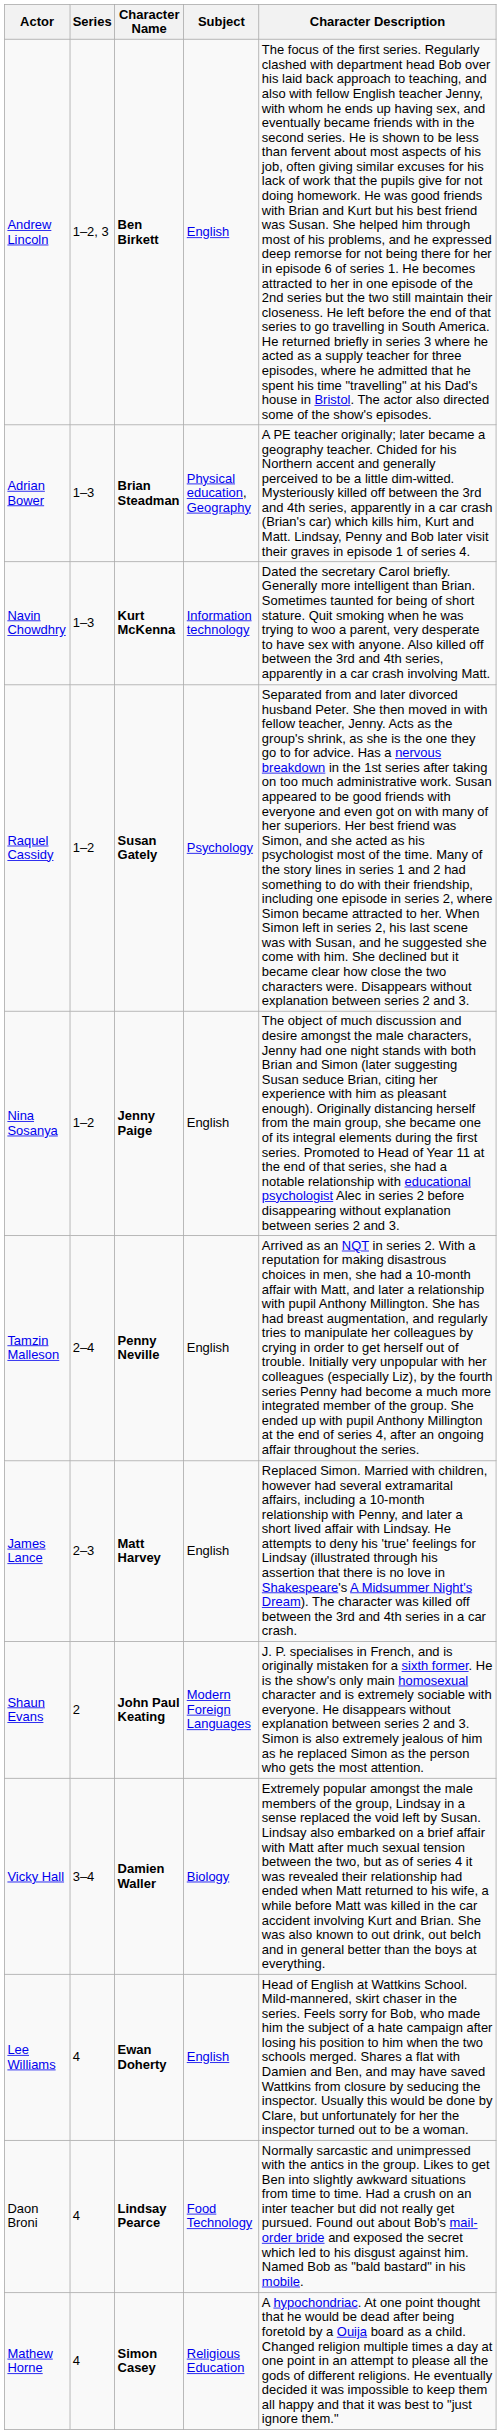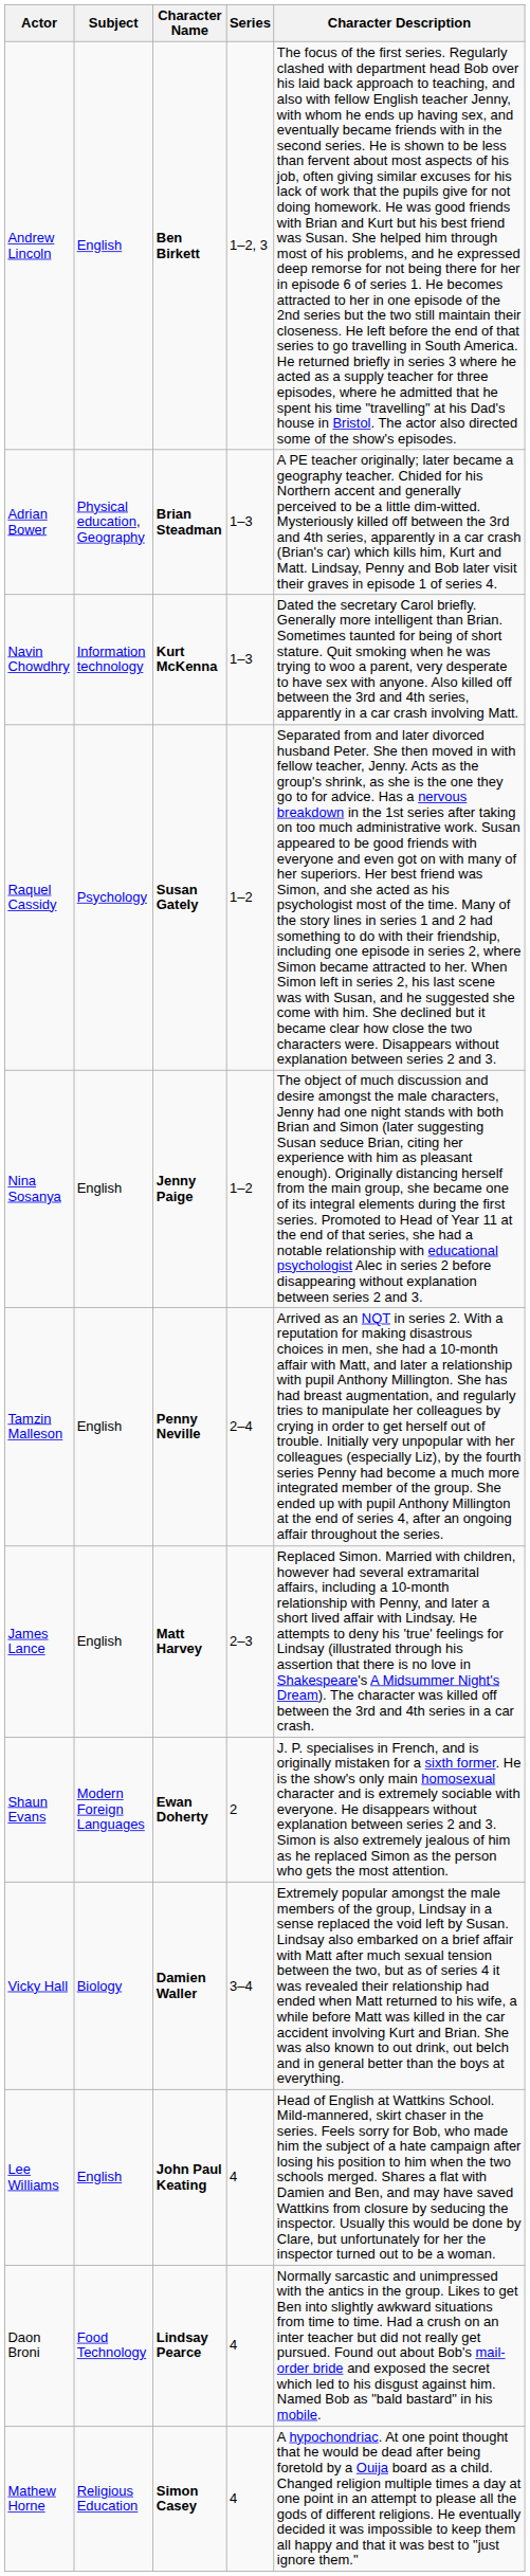 <table class="wikitable">
 <tr>
 <th>Actor</th>
+<th>Subject</th>
+<th>Character Name</th>
 <th>Series</th>
-<th>Character Name</th>
-<th>Subject</th>
 <th>Character Description</th>
 </tr>
 <tr>
 <td><a href='#'>Andrew Lincoln</a></td>
+<td><a href='#'>English</a></td>
+<td><strong>Ben Birkett</strong></td>
 <td>1–2, 3</td>
-<td><strong>Ben Birkett</strong></td>
-<td><a href='#'>English</a></td>
 <td>The focus of the first series. Regularly clashed with department head Bob over his laid back approach to teaching, and also with fellow English teacher Jenny, with whom he ends up having sex, and eventually became friends with in the second series.  He is shown to be less than fervent about most aspects of his job, often giving similar excuses for his lack of work that the pupils give for not doing homework.  He was good friends with Brian and Kurt but his best friend was Susan. She helped him through most of his problems, and he expressed deep remorse for not being there for her in episode 6 of series 1. He becomes attracted to her in one episode of the 2nd series but the two still maintain their closeness. He left before the end of that series to go travelling in South America. He returned briefly in series 3 where he acted as a supply teacher for three episodes, where he admitted that he spent his time "travelling" at his Dad's house in <a href='#'>Bristol</a>. The actor also directed some of the show's episodes.</td>
 </tr>
 <tr>
 <td><a href='#'>Adrian Bower</a></td>
+<td><a href='#'>Physical education</a>, <a href='#'>Geography</a></td>
+<td><strong>Brian Steadman</strong></td>
 <td>1–3</td>
-<td><strong>Brian Steadman</strong></td>
-<td><a href='#'>Physical education</a>, <a href='#'>Geography</a></td>
 <td>A PE teacher originally; later became a geography teacher. Chided for his Northern accent and generally perceived to be a little dim-witted. Mysteriously killed off between the 3rd and 4th series, apparently in a car crash (Brian's car) which kills him, Kurt and Matt. Lindsay, Penny and Bob later visit their graves in episode 1 of series 4.</td>
 </tr>
 <tr>
 <td><a href='#'>Navin Chowdhry</a></td>
+<td><a href='#'>Information technology</a></td>
+<td><strong>Kurt McKenna</strong></td>
 <td>1–3</td>
-<td><strong>Kurt McKenna</strong></td>
-<td><a href='#'>Information technology</a></td>
 <td>Dated the secretary Carol briefly. Generally more intelligent than Brian. Sometimes taunted for being of short stature. Quit smoking when he was trying to woo a parent, very desperate to have sex with anyone. Also killed off between the 3rd and 4th series, apparently in a car crash involving Matt.</td>
 </tr>
 <tr>
 <td><a href='#'>Raquel Cassidy</a></td>
+<td><a href='#'>Psychology</a></td>
+<td><strong>Susan Gately</strong></td>
 <td>1–2</td>
-<td><strong>Susan Gately</strong></td>
-<td><a href='#'>Psychology</a></td>
 <td>Separated from and later divorced husband Peter. She then moved in with fellow teacher, Jenny. Acts as the group's shrink, as she is the one they go to for advice. Has a <a href='#'>nervous breakdown</a> in the 1st series after taking on too much administrative work.  Susan appeared to be good friends with everyone and even got on with many of her superiors. Her best friend was Simon, and she acted as his psychologist most of the time. Many of the story lines in series 1 and 2 had something to do with their friendship, including one episode in series 2, where Simon became attracted to her. When Simon left in series 2, his last scene was with Susan, and he suggested she come with him. She declined but it became clear how close the two characters were. Disappears without explanation between series 2 and 3.</td>
 </tr>
 <tr>
 <td><a href='#'>Nina Sosanya</a></td>
+<td>English</td>
+<td><strong>Jenny Paige</strong></td>
 <td>1–2</td>
-<td><strong>Jenny Paige</strong></td>
-<td>English</td>
 <td>The object of much discussion and desire amongst the male characters, Jenny had one night stands with both Brian and Simon (later suggesting Susan seduce Brian, citing her experience with him as pleasant enough). Originally distancing herself from the main group, she became one of its integral elements during the first series. Promoted to Head of Year 11 at the end of that series, she had a notable relationship with <a href='#'>educational psychologist</a> Alec in series 2 before disappearing without explanation between series 2 and 3.</td>
 </tr>
 <tr>
 <td><a href='#'>Tamzin Malleson</a></td>
+<td>English</td>
+<td><strong>Penny Neville</strong></td>
 <td>2–4</td>
-<td><strong>Penny Neville</strong></td>
-<td>English</td>
 <td>Arrived as an <a href='#'>NQT</a> in series 2. With a reputation for making disastrous choices in men, she had a 10-month affair with Matt, and later a relationship with pupil Anthony Millington. She has had breast augmentation, and regularly tries to manipulate her colleagues by crying in order to get herself out of trouble. Initially very unpopular with her colleagues (especially Liz), by the fourth series Penny had become a much more integrated member of the group. She ended up with pupil Anthony Millington at the end of series 4, after an ongoing affair throughout the series.</td>
 </tr>
 <tr>
 <td><a href='#'>James Lance</a></td>
+<td>English</td>
+<td><strong>Matt Harvey</strong></td>
 <td>2–3</td>
-<td><strong>Matt Harvey</strong></td>
-<td>English</td>
 <td>Replaced Simon. Married with children, however had several extramarital affairs, including a 10-month relationship with Penny, and later a short lived affair with Lindsay. He attempts to deny his 'true' feelings for Lindsay (illustrated through his assertion that there is no love in <a href='#'>Shakespeare</a>'s <a href='#'>A Midsummer Night's Dream</a>).  The character was killed off between the 3rd and 4th series in a car crash.</td>
 </tr>
 <tr>
 <td><a href='#'>Shaun Evans</a></td>
+<td><a href='#'>Modern Foreign Languages</a></td>
+<td><strong>Ewan Doherty</strong></td>
 <td>2</td>
-<td><strong>John Paul Keating</strong></td>
-<td><a href='#'>Modern Foreign Languages</a></td>
 <td>J. P. specialises in French, and is originally mistaken for a <a href='#'>sixth former</a>. He is the show's only main <a href='#'>homosexual</a> character and is extremely sociable with everyone. He disappears without explanation between series 2 and 3. Simon is also extremely jealous of him as he replaced Simon as the person who gets the most attention.</td>
 </tr>
 <tr>
 <td><a href='#'>Vicky Hall</a></td>
+<td><a href='#'>Biology</a></td>
+<td><strong>Damien Waller</strong></td>
 <td>3–4</td>
-<td><strong>Damien Waller</strong></td>
-<td><a href='#'>Biology</a></td>
 <td>Extremely popular amongst the male members of the group, Lindsay in a sense replaced the void left by Susan. Lindsay also embarked on a brief affair with Matt after much sexual tension between the two, but as of series 4 it was revealed their relationship had ended when Matt returned to his wife, a while before Matt was killed in the car accident involving Kurt and Brian. She was also known to out drink, out belch and in general better than the boys at everything.</td>
 </tr>
 <tr>
 <td><a href='#'>Lee Williams</a></td>
+<td><a href='#'>English</a></td>
+<td><strong>John Paul Keating</strong></td>
 <td>4</td>
-<td><strong>Ewan Doherty</strong></td>
-<td><a href='#'>English</a></td>
 <td>Head of English at Wattkins School. Mild-mannered, skirt chaser in the series. Feels sorry for Bob, who made him the subject of a hate campaign after losing his position to him when the two schools merged. Shares a flat with Damien and Ben, and may have saved Wattkins from closure by seducing the inspector. Usually this would be done by Clare, but unfortunately for her the inspector turned out to be a woman.</td>
 </tr>
 <tr>
 <td>Daon Broni</td>
+<td><a href='#'>Food Technology</a></td>
+<td><strong>Lindsay Pearce</strong></td>
 <td>4</td>
-<td><strong>Lindsay Pearce</strong></td>
-<td><a href='#'>Food Technology</a></td>
 <td>Normally sarcastic and unimpressed with the antics in the group. Likes to get Ben into slightly awkward situations from time to time. Had a crush on an inter teacher but did not really get pursued. Found out about Bob's <a href='#'>mail-order bride</a> and exposed the secret which led to his disgust against him. Named Bob as "bald bastard" in his <a href='#'>mobile</a>.</td>
 </tr>
 <tr>
 <td><a href='#'>Mathew Horne</a></td>
+<td><a href='#'>Religious Education</a></td>
+<td><strong>Simon Casey</strong></td>
 <td>4</td>
-<td><strong>Simon Casey</strong></td>
-<td><a href='#'>Religious Education</a></td>
 <td>A <a href='#'>hypochondriac</a>. At one point thought that he would be dead after being foretold by a <a href='#'>Ouija</a> board as a child. Changed religion multiple times a day at one point in an attempt to please all the gods of different religions. He eventually decided it was impossible to keep them all happy and that it was best to "just ignore them."</td>
 </tr>
 </table>
